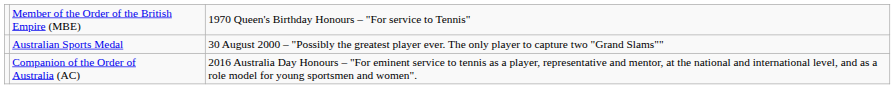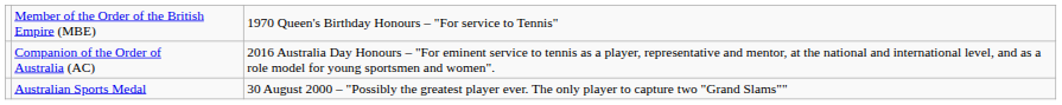 <table class="wikitable">
 <tr>
 <td></td>
 <td><a href='#'>Member of the Order of the British Empire</a> (MBE)</td>
 <td>1970 Queen's Birthday Honours – "For service to Tennis"</td>
 </tr>
 <tr>
 <td></td>
+<td><a href='#'>Companion of the Order of Australia</a> (AC)</td>
+<td>2016 Australia Day Honours – "For eminent service to tennis as a player, representative and mentor, at the national and international level, and as a role model for young sportsmen and women".</td>
+</tr>
+<tr>
+<td></td>
 <td><a href='#'>Australian Sports Medal</a></td>
 <td>30 August 2000 – "Possibly the greatest player ever. The only player to capture two "Grand Slams""</td>
 </tr>
-<tr>
-<td></td>
-<td><a href='#'>Companion of the Order of Australia</a> (AC)</td>
-<td>2016 Australia Day Honours – "For eminent service to tennis as a player, representative and mentor, at the national and international level, and as a role model for young sportsmen and women".</td>
-</tr>
 </table>
